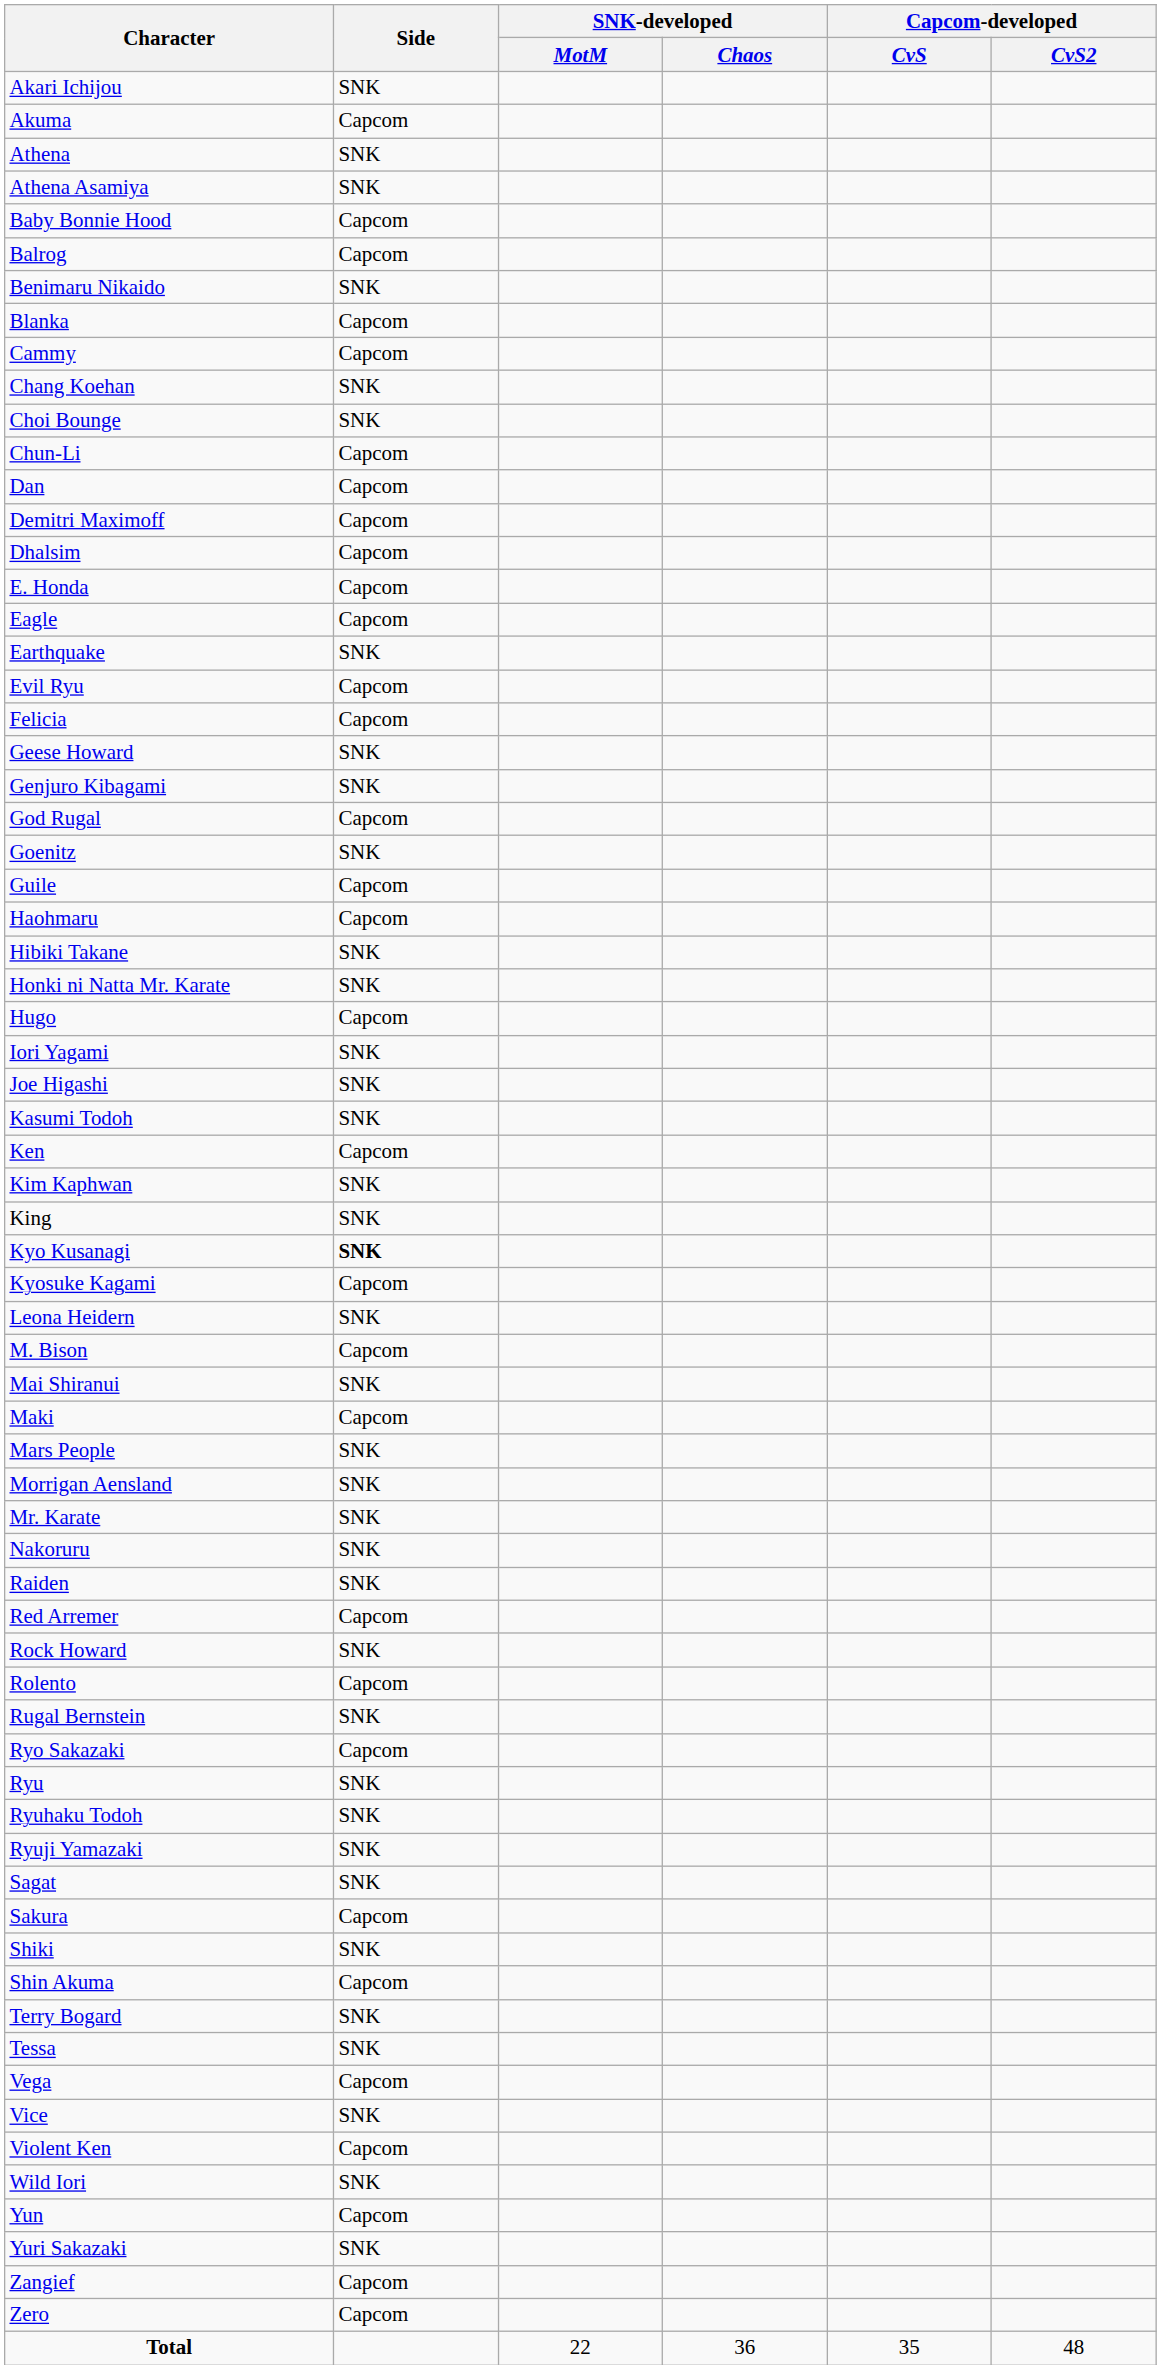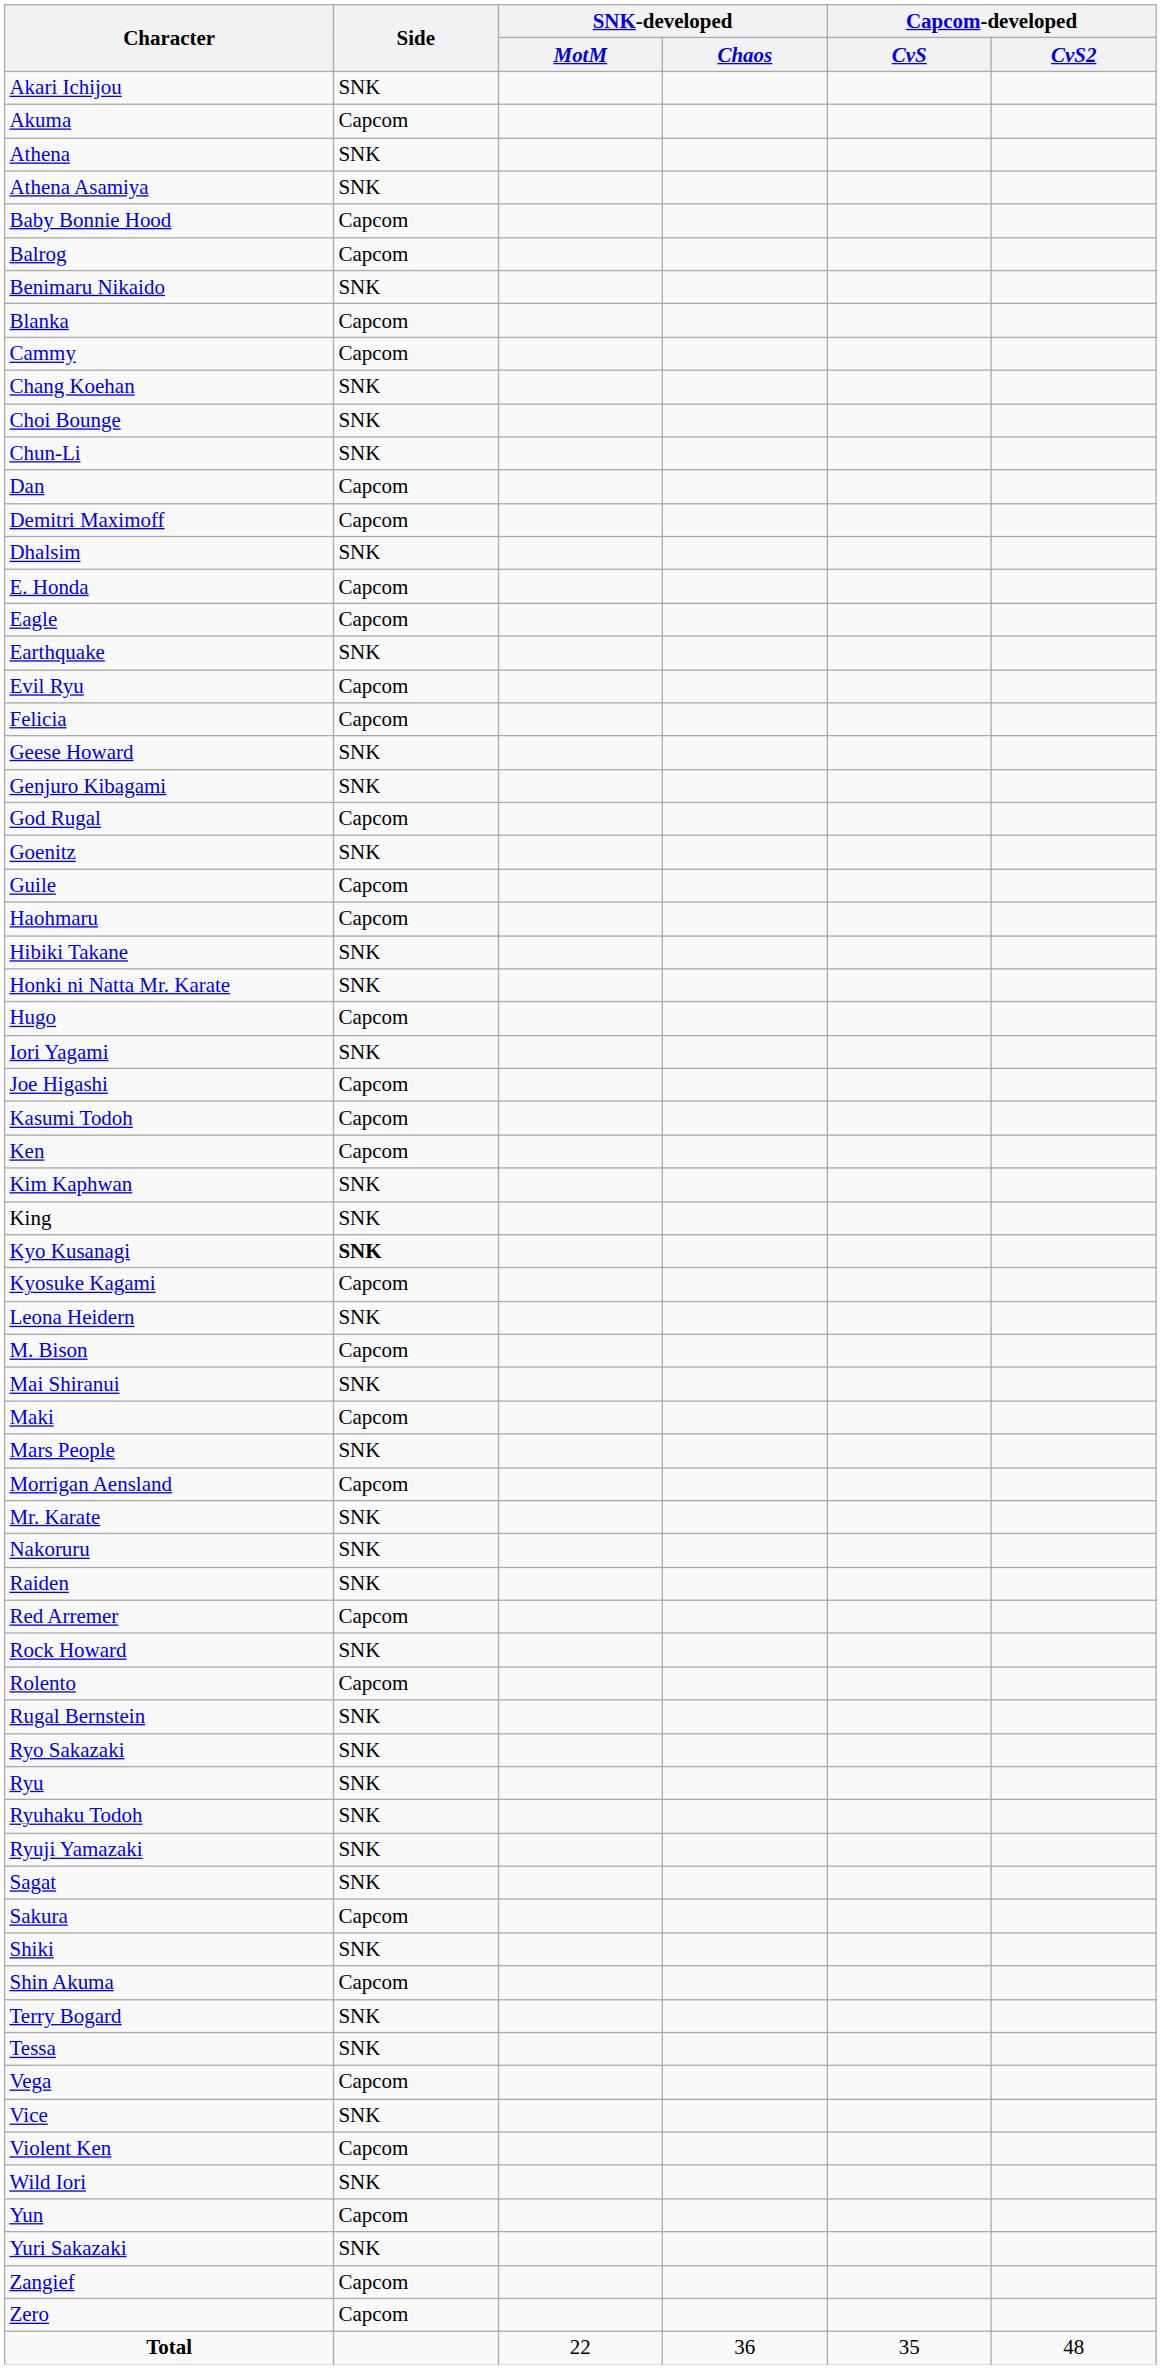 <table class="wikitable sortable mw-collapsible mw-collapsed">
 <tr>
 <th rowspan="2" style="width:20%;">Character</th>
 <th rowspan="2" style="width:10%;">Side</th>
 <th colspan="2"><a href='#'>SNK</a>-developed</th>
 <th colspan="2"><a href='#'>Capcom</a>-developed</th>
 </tr>
 <tr>
 <th style="width:10%;"><em><a href='#'>MotM</a></em></th>
 <th style="width:10%;"><em><a href='#'>Chaos</a></em></th>
 <th style="width:10%;"><em><a href='#'>CvS</a></em></th>
 <th style="width:10%;"><em><a href='#'>CvS2</a></em></th>
 </tr>
 <tr>
 <td> <a href='#'>Akari Ichijou</a></td>
 <td>SNK</td>
 <td></td>
 <td></td>
 <td></td>
 <td></td>
 </tr>
 <tr>
 <td> <a href='#'>Akuma</a></td>
 <td>Capcom</td>
 <td></td>
 <td></td>
 <td></td>
 <td></td>
 </tr>
 <tr>
 <td> <a href='#'>Athena</a></td>
 <td>SNK</td>
 <td></td>
 <td></td>
 <td></td>
 <td></td>
 </tr>
 <tr>
 <td> <a href='#'>Athena Asamiya</a></td>
 <td>SNK</td>
 <td></td>
 <td></td>
 <td></td>
 <td></td>
 </tr>
 <tr>
 <td> <a href='#'>Baby Bonnie Hood</a></td>
 <td>Capcom</td>
 <td></td>
 <td></td>
 <td></td>
 <td></td>
 </tr>
 <tr>
 <td> <a href='#'>Balrog</a></td>
 <td>Capcom</td>
 <td></td>
 <td></td>
 <td></td>
 <td></td>
 </tr>
 <tr>
 <td> <a href='#'>Benimaru Nikaido</a></td>
 <td>SNK</td>
 <td></td>
 <td></td>
 <td></td>
 <td></td>
 </tr>
 <tr>
 <td> <a href='#'>Blanka</a></td>
 <td>Capcom</td>
 <td></td>
 <td></td>
 <td></td>
 <td></td>
 </tr>
 <tr>
 <td> <a href='#'>Cammy</a></td>
 <td>Capcom</td>
 <td></td>
 <td></td>
 <td></td>
 <td></td>
 </tr>
 <tr>
 <td> <a href='#'>Chang Koehan</a></td>
 <td>SNK</td>
 <td></td>
 <td></td>
 <td></td>
 <td></td>
 </tr>
 <tr>
 <td> <a href='#'>Choi Bounge</a></td>
 <td>SNK</td>
 <td></td>
 <td></td>
 <td></td>
 <td></td>
 </tr>
 <tr>
 <td> <a href='#'>Chun-Li</a></td>
-<td>Capcom</td>
+<td>SNK</td>
 <td></td>
 <td></td>
 <td></td>
 <td></td>
 </tr>
 <tr>
 <td> <a href='#'>Dan</a></td>
 <td>Capcom</td>
 <td></td>
 <td></td>
 <td></td>
 <td></td>
 </tr>
 <tr>
 <td> <a href='#'>Demitri Maximoff</a></td>
 <td>Capcom</td>
 <td></td>
 <td></td>
 <td></td>
 <td></td>
 </tr>
 <tr>
 <td> <a href='#'>Dhalsim</a></td>
-<td>Capcom</td>
+<td>SNK</td>
 <td></td>
 <td></td>
 <td></td>
 <td></td>
 </tr>
 <tr>
 <td> <a href='#'>E. Honda</a></td>
 <td>Capcom</td>
 <td></td>
 <td></td>
 <td></td>
 <td></td>
 </tr>
 <tr>
 <td> <a href='#'>Eagle</a></td>
 <td>Capcom</td>
 <td></td>
 <td></td>
 <td></td>
 <td></td>
 </tr>
 <tr>
 <td> <a href='#'>Earthquake</a></td>
 <td>SNK</td>
 <td></td>
 <td></td>
 <td></td>
 <td></td>
 </tr>
 <tr>
 <td> <a href='#'>Evil Ryu</a></td>
 <td>Capcom</td>
 <td></td>
 <td></td>
 <td></td>
 <td></td>
 </tr>
 <tr>
 <td> <a href='#'>Felicia</a></td>
 <td>Capcom</td>
 <td></td>
 <td></td>
 <td></td>
 <td></td>
 </tr>
 <tr>
 <td> <a href='#'>Geese Howard</a></td>
 <td>SNK</td>
 <td></td>
 <td></td>
 <td></td>
 <td></td>
 </tr>
 <tr>
 <td> <a href='#'>Genjuro Kibagami</a></td>
 <td>SNK</td>
 <td></td>
 <td></td>
 <td></td>
 <td></td>
 </tr>
 <tr>
 <td> <a href='#'>God Rugal</a></td>
 <td>Capcom</td>
 <td></td>
 <td></td>
 <td></td>
 <td></td>
 </tr>
 <tr>
 <td> <a href='#'>Goenitz</a></td>
 <td>SNK</td>
 <td></td>
 <td></td>
 <td></td>
 <td></td>
 </tr>
 <tr>
 <td> <a href='#'>Guile</a></td>
 <td>Capcom</td>
 <td></td>
 <td></td>
 <td></td>
 <td></td>
 </tr>
 <tr>
 <td> <a href='#'>Haohmaru</a></td>
 <td>Capcom</td>
 <td></td>
 <td></td>
 <td></td>
 <td></td>
 </tr>
 <tr>
 <td> <a href='#'>Hibiki Takane</a></td>
 <td>SNK</td>
 <td></td>
 <td></td>
 <td></td>
 <td></td>
 </tr>
 <tr>
 <td> <a href='#'>Honki ni Natta Mr. Karate</a></td>
 <td>SNK</td>
 <td></td>
 <td></td>
 <td></td>
 <td></td>
 </tr>
 <tr>
 <td> <a href='#'>Hugo</a></td>
 <td>Capcom</td>
 <td></td>
 <td></td>
 <td></td>
 <td></td>
 </tr>
 <tr>
 <td> <a href='#'>Iori Yagami</a></td>
 <td>SNK</td>
 <td></td>
 <td></td>
 <td></td>
 <td></td>
 </tr>
 <tr>
 <td> <a href='#'>Joe Higashi</a></td>
-<td>SNK</td>
+<td>Capcom</td>
 <td></td>
 <td></td>
 <td></td>
 <td></td>
 </tr>
 <tr>
 <td> <a href='#'>Kasumi Todoh</a></td>
-<td>SNK</td>
+<td>Capcom</td>
 <td></td>
 <td></td>
 <td></td>
 <td></td>
 </tr>
 <tr>
 <td> <a href='#'>Ken</a></td>
 <td>Capcom</td>
 <td></td>
 <td></td>
 <td></td>
 <td></td>
 </tr>
 <tr>
 <td> <a href='#'>Kim Kaphwan</a></td>
 <td>SNK</td>
 <td></td>
 <td></td>
 <td></td>
 <td></td>
 </tr>
 <tr>
 <td> King</td>
 <td>SNK</td>
 <td></td>
 <td></td>
 <td></td>
 <td></td>
 </tr>
 <tr>
 <td> <a href='#'>Kyo Kusanagi</a></td>
 <td><strong>SNK</strong></td>
 <td></td>
 <td></td>
 <td></td>
 <td></td>
 </tr>
 <tr>
 <td> <a href='#'>Kyosuke Kagami</a></td>
 <td>Capcom</td>
 <td></td>
 <td></td>
 <td></td>
 <td></td>
 </tr>
 <tr>
 <td> <a href='#'>Leona Heidern</a></td>
 <td>SNK</td>
 <td></td>
 <td></td>
 <td></td>
 <td></td>
 </tr>
 <tr>
 <td> <a href='#'>M. Bison</a></td>
 <td>Capcom</td>
 <td></td>
 <td></td>
 <td></td>
 <td></td>
 </tr>
 <tr>
 <td> <a href='#'>Mai Shiranui</a></td>
 <td>SNK</td>
 <td></td>
 <td></td>
 <td></td>
 <td></td>
 </tr>
 <tr>
 <td> <a href='#'>Maki</a></td>
 <td>Capcom</td>
 <td></td>
 <td></td>
 <td></td>
 <td></td>
 </tr>
 <tr>
 <td> <a href='#'>Mars People</a></td>
 <td>SNK</td>
 <td></td>
 <td></td>
 <td></td>
 <td></td>
 </tr>
 <tr>
 <td> <a href='#'>Morrigan Aensland</a></td>
-<td>SNK</td>
+<td>Capcom</td>
 <td></td>
 <td></td>
 <td></td>
 <td></td>
 </tr>
 <tr>
 <td> <a href='#'>Mr. Karate</a></td>
 <td>SNK</td>
 <td></td>
 <td></td>
 <td></td>
 <td></td>
 </tr>
 <tr>
 <td> <a href='#'>Nakoruru</a></td>
 <td>SNK</td>
 <td></td>
 <td></td>
 <td></td>
 <td></td>
 </tr>
 <tr>
 <td> <a href='#'>Raiden</a></td>
 <td>SNK</td>
 <td></td>
 <td></td>
 <td></td>
 <td></td>
 </tr>
 <tr>
 <td> <a href='#'>Red Arremer</a></td>
 <td>Capcom</td>
 <td></td>
 <td></td>
 <td></td>
 <td></td>
 </tr>
 <tr>
 <td> <a href='#'>Rock Howard</a></td>
 <td>SNK</td>
 <td></td>
 <td></td>
 <td></td>
 <td></td>
 </tr>
 <tr>
 <td> <a href='#'>Rolento</a></td>
 <td>Capcom</td>
 <td></td>
 <td></td>
 <td></td>
 <td></td>
 </tr>
 <tr>
 <td> <a href='#'>Rugal Bernstein</a></td>
 <td>SNK</td>
 <td></td>
 <td></td>
 <td></td>
 <td></td>
 </tr>
 <tr>
 <td> <a href='#'>Ryo Sakazaki</a></td>
-<td>Capcom</td>
+<td>SNK</td>
 <td></td>
 <td></td>
 <td></td>
 <td></td>
 </tr>
 <tr>
 <td> <a href='#'>Ryu</a></td>
 <td>SNK</td>
 <td></td>
 <td></td>
 <td></td>
 <td></td>
 </tr>
 <tr>
 <td> <a href='#'>Ryuhaku Todoh</a></td>
 <td>SNK</td>
 <td></td>
 <td></td>
 <td></td>
 <td></td>
 </tr>
 <tr>
 <td> <a href='#'>Ryuji Yamazaki</a></td>
 <td>SNK</td>
 <td></td>
 <td></td>
 <td></td>
 <td></td>
 </tr>
 <tr>
 <td> <a href='#'>Sagat</a></td>
 <td>SNK</td>
 <td></td>
 <td></td>
 <td></td>
 <td></td>
 </tr>
 <tr>
 <td> <a href='#'>Sakura</a></td>
 <td>Capcom</td>
 <td></td>
 <td></td>
 <td></td>
 <td></td>
 </tr>
 <tr>
 <td> <a href='#'>Shiki</a></td>
 <td>SNK</td>
 <td></td>
 <td></td>
 <td></td>
 <td></td>
 </tr>
 <tr>
 <td> <a href='#'>Shin Akuma</a></td>
 <td>Capcom</td>
 <td></td>
 <td></td>
 <td></td>
 <td></td>
 </tr>
 <tr>
 <td> <a href='#'>Terry Bogard</a></td>
 <td>SNK</td>
 <td></td>
 <td></td>
 <td></td>
 <td></td>
 </tr>
 <tr>
 <td> <a href='#'>Tessa</a></td>
 <td>SNK</td>
 <td></td>
 <td></td>
 <td></td>
 <td></td>
 </tr>
 <tr>
 <td> <a href='#'>Vega</a></td>
 <td>Capcom</td>
 <td></td>
 <td></td>
 <td></td>
 <td></td>
 </tr>
 <tr>
 <td> <a href='#'>Vice</a></td>
 <td>SNK</td>
 <td></td>
 <td></td>
 <td></td>
 <td></td>
 </tr>
 <tr>
 <td> <a href='#'>Violent Ken</a></td>
 <td>Capcom</td>
 <td></td>
 <td></td>
 <td></td>
 <td></td>
 </tr>
 <tr>
 <td> <a href='#'>Wild Iori</a></td>
 <td>SNK</td>
 <td></td>
 <td></td>
 <td></td>
 <td></td>
 </tr>
 <tr>
 <td> <a href='#'>Yun</a></td>
 <td>Capcom</td>
 <td></td>
 <td></td>
 <td></td>
 <td></td>
 </tr>
 <tr>
 <td> <a href='#'>Yuri Sakazaki</a></td>
 <td>SNK</td>
 <td></td>
 <td></td>
 <td></td>
 <td></td>
 </tr>
 <tr>
 <td> <a href='#'>Zangief</a></td>
 <td>Capcom</td>
 <td></td>
 <td></td>
 <td></td>
 <td></td>
 </tr>
 <tr>
 <td> <a href='#'>Zero</a></td>
 <td>Capcom</td>
 <td></td>
 <td></td>
 <td></td>
 <td></td>
 </tr>
 <tr class="sortbottom" style="text-align:center;">
 <td><strong>Total</strong></td>
 <td></td>
 <td>22</td>
 <td>36</td>
 <td>35</td>
 <td>48</td>
 </tr>
 </table>
